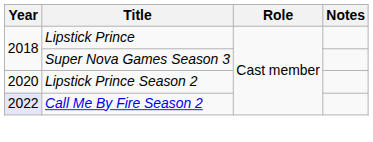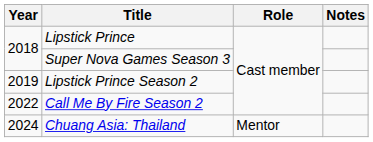 <table class="wikitable sortable plainrowheaders">
 <tr>
 <th scope="col">Year</th>
 <th scope="col">Title</th>
 <th scope="col">Role</th>
 <th scope="col" class="unsortable">Notes</th>
 </tr>
 <tr>
 <td rowspan="2">2018</td>
 <td><em>Lipstick Prince</em></td>
 <td rowspan="4">Cast member</td>
 <td></td>
 </tr>
 <tr>
 <td><em>Super Nova Games Season 3</em></td>
 <td></td>
 </tr>
 <tr>
-<td>2020</td>
+<td>2019</td>
 <td><em>Lipstick Prince Season 2</em></td>
 <td></td>
 </tr>
 <tr>
-<td style="background: lavender;">2022</td>
+<td>2022</td>
 <td><em><a href='#'>Call Me By Fire Season 2</a></em></td>
 <td></td>
 </tr>
+<tr>
+<td>2024</td>
+<td><em><a href='#'>Chuang Asia: Thailand</a></em></td>
+<td>Mentor</td>
+<td></td>
+</tr>
 </table>
